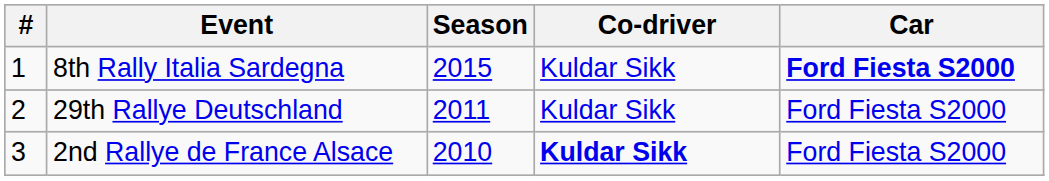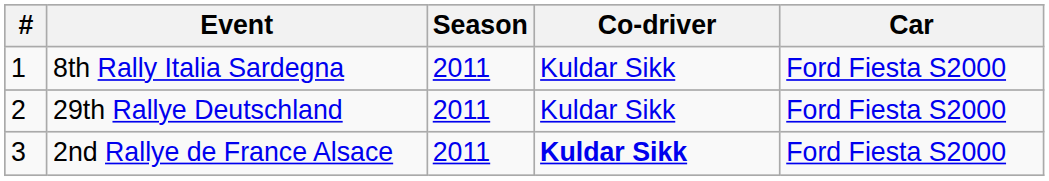 <table class="wikitable">
 <tr>
 <th style="width:1px"> # </th>
 <th style="width:220px">Event</th>
 <th style="width:20px">Season</th>
 <th style="width:140px">Co-driver</th>
 <th style="width:150px">Car</th>
 </tr>
 <tr>
 <td>1</td>
 <td> 8th <a href='#'>Rally Italia Sardegna</a></td>
-<td><a href='#'>2015</a></td>
+<td><a href='#'>2011</a></td>
 <td> <a href='#'>Kuldar Sikk</a></td>
-<td><strong><a href='#'>Ford Fiesta S2000</a></strong></td>
+<td><a href='#'>Ford Fiesta S2000</a></td>
 </tr>
 <tr>
 <td>2</td>
 <td> 29th <a href='#'>Rallye Deutschland</a></td>
 <td><a href='#'>2011</a></td>
 <td> <a href='#'>Kuldar Sikk</a></td>
 <td><a href='#'>Ford Fiesta S2000</a></td>
 </tr>
 <tr>
 <td>3</td>
 <td> 2nd <a href='#'>Rallye de France Alsace</a></td>
-<td><a href='#'>2010</a></td>
+<td><a href='#'>2011</a></td>
 <td><strong> <a href='#'>Kuldar Sikk</a></strong></td>
 <td><a href='#'>Ford Fiesta S2000</a></td>
 </tr>
 </table>
